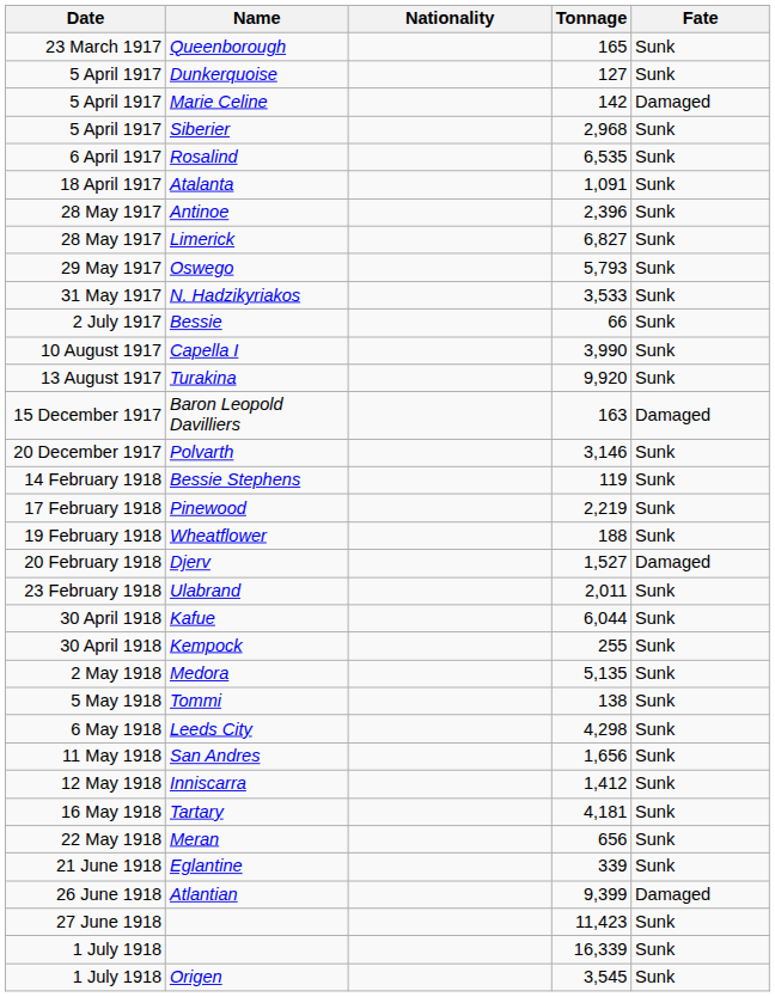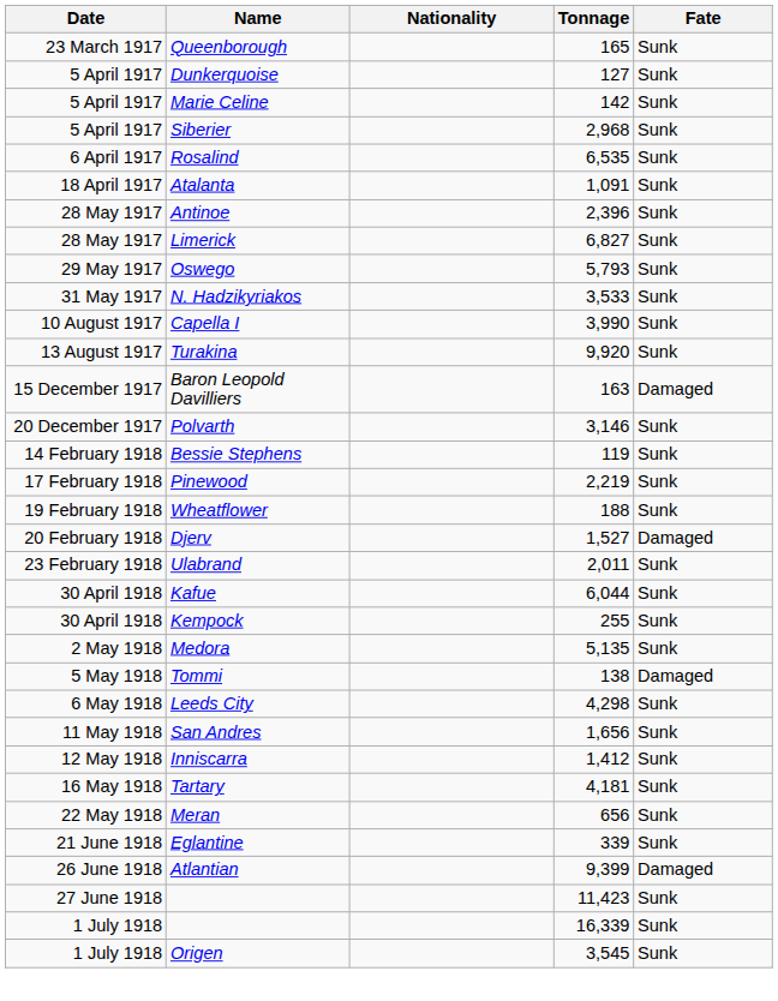 <table class="wikitable sortable">
 <tr>
 <th width="140px">Date</th>
 <th width="160px">Name</th>
 <th width="180px">Nationality</th>
 <th width="25px">Tonnage</th>
 <th width="120px">Fate</th>
 </tr>
 <tr>
 <td align="right">23 March 1917</td>
 <td align="left"><a href='#'><em>Queenborough</em></a></td>
 <td align="left"></td>
 <td align="right">165</td>
 <td align="left">Sunk</td>
 </tr>
 <tr>
 <td align="right">5 April 1917</td>
 <td align="left"><a href='#'><em>Dunkerquoise</em></a></td>
 <td align="left"></td>
 <td align="right">127</td>
 <td align="left">Sunk</td>
 </tr>
 <tr>
 <td align="right">5 April 1917</td>
 <td align="left"><a href='#'><em>Marie Celine</em></a></td>
 <td align="left"></td>
 <td align="right">142</td>
-<td align="left">Damaged</td>
+<td align="left">Sunk</td>
 </tr>
 <tr>
 <td align="right">5 April 1917</td>
 <td align="left"><a href='#'><em>Siberier</em></a></td>
 <td align="left"></td>
 <td align="right">2,968</td>
 <td align="left">Sunk</td>
 </tr>
 <tr>
 <td align="right">6 April 1917</td>
 <td align="left"><a href='#'><em>Rosalind</em></a></td>
 <td align="left"></td>
 <td align="right">6,535</td>
 <td align="left">Sunk</td>
 </tr>
 <tr>
 <td align="right">18 April 1917</td>
 <td align="left"><a href='#'><em>Atalanta</em></a></td>
 <td align="left"></td>
 <td align="right">1,091</td>
 <td align="left">Sunk</td>
 </tr>
 <tr>
 <td align="right">28 May 1917</td>
 <td align="left"><a href='#'><em>Antinoe</em></a></td>
 <td align="left"></td>
 <td align="right">2,396</td>
 <td align="left">Sunk</td>
 </tr>
 <tr>
 <td align="right">28 May 1917</td>
 <td align="left"><a href='#'><em>Limerick</em></a></td>
 <td align="left"></td>
 <td align="right">6,827</td>
 <td align="left">Sunk</td>
 </tr>
 <tr>
 <td align="right">29 May 1917</td>
 <td align="left"><a href='#'><em>Oswego</em></a></td>
 <td align="left"></td>
 <td align="right">5,793</td>
 <td align="left">Sunk</td>
 </tr>
 <tr>
 <td align="right">31 May 1917</td>
 <td align="left"><a href='#'><em>N. Hadzikyriakos</em></a></td>
 <td align="left"></td>
 <td align="right">3,533</td>
-<td align="left">Sunk</td>
-</tr>
-<tr>
-<td align="right">2 July 1917</td>
-<td align="left"><a href='#'><em>Bessie</em></a></td>
-<td align="left"></td>
-<td align="right">66</td>
 <td align="left">Sunk</td>
 </tr>
 <tr>
 <td align="right">10 August 1917</td>
 <td align="left"><a href='#'><em>Capella I</em></a></td>
 <td align="left"></td>
 <td align="right">3,990</td>
 <td align="left">Sunk</td>
 </tr>
 <tr>
 <td align="right">13 August 1917</td>
 <td align="left"><a href='#'><em>Turakina</em></a></td>
 <td align="left"></td>
 <td align="right">9,920</td>
 <td align="left">Sunk</td>
 </tr>
 <tr>
 <td align="right">15 December 1917</td>
 <td align="left"><em>Baron Leopold Davilliers</em></td>
 <td align="left"></td>
 <td align="right">163</td>
 <td align="left">Damaged</td>
 </tr>
 <tr>
 <td align="right">20 December 1917</td>
 <td align="left"><a href='#'><em>Polvarth</em></a></td>
 <td align="left"></td>
 <td align="right">3,146</td>
 <td align="left">Sunk</td>
 </tr>
 <tr>
 <td align="right">14 February 1918</td>
 <td align="left"><a href='#'><em>Bessie Stephens</em></a></td>
 <td align="left"></td>
 <td align="right">119</td>
 <td align="left">Sunk</td>
 </tr>
 <tr>
 <td align="right">17 February 1918</td>
 <td align="left"><a href='#'><em>Pinewood</em></a></td>
 <td align="left"></td>
 <td align="right">2,219</td>
 <td align="left">Sunk</td>
 </tr>
 <tr>
 <td align="right">19 February 1918</td>
 <td align="left"><a href='#'><em>Wheatflower</em></a></td>
 <td align="left"></td>
 <td align="right">188</td>
 <td align="left">Sunk</td>
 </tr>
 <tr>
 <td align="right">20 February 1918</td>
 <td align="left"><a href='#'><em>Djerv</em></a></td>
 <td align="left"></td>
 <td align="right">1,527</td>
 <td align="left">Damaged</td>
 </tr>
 <tr>
 <td align="right">23 February 1918</td>
 <td align="left"><a href='#'><em>Ulabrand</em></a></td>
 <td align="left"></td>
 <td align="right">2,011</td>
 <td align="left">Sunk</td>
 </tr>
 <tr>
 <td align="right">30 April 1918</td>
 <td align="left"><a href='#'><em>Kafue</em></a></td>
 <td align="left"></td>
 <td align="right">6,044</td>
 <td align="left">Sunk</td>
 </tr>
 <tr>
 <td align="right">30 April 1918</td>
 <td align="left"><a href='#'><em>Kempock</em></a></td>
 <td align="left"></td>
 <td align="right">255</td>
 <td align="left">Sunk</td>
 </tr>
 <tr>
 <td align="right">2 May 1918</td>
 <td align="left"><a href='#'><em>Medora</em></a></td>
 <td align="left"></td>
 <td align="right">5,135</td>
 <td align="left">Sunk</td>
 </tr>
 <tr>
 <td align="right">5 May 1918</td>
 <td align="left"><a href='#'><em>Tommi</em></a></td>
 <td align="left"></td>
 <td align="right">138</td>
-<td align="left">Sunk</td>
+<td align="left">Damaged</td>
 </tr>
 <tr>
 <td align="right">6 May 1918</td>
 <td align="left"><a href='#'><em>Leeds City</em></a></td>
 <td align="left"></td>
 <td align="right">4,298</td>
 <td align="left">Sunk</td>
 </tr>
 <tr>
 <td align="right">11 May 1918</td>
 <td align="left"><a href='#'><em>San Andres</em></a></td>
 <td align="left"></td>
 <td align="right">1,656</td>
 <td align="left">Sunk</td>
 </tr>
 <tr>
 <td align="right">12 May 1918</td>
 <td align="left"><a href='#'><em>Inniscarra</em></a></td>
 <td align="left"></td>
 <td align="right">1,412</td>
 <td align="left">Sunk</td>
 </tr>
 <tr>
 <td align="right">16 May 1918</td>
 <td align="left"><a href='#'><em>Tartary</em></a></td>
 <td align="left"></td>
 <td align="right">4,181</td>
 <td align="left">Sunk</td>
 </tr>
 <tr>
 <td align="right">22 May 1918</td>
 <td align="left"><a href='#'><em>Meran</em></a></td>
 <td align="left"></td>
 <td align="right">656</td>
 <td align="left">Sunk</td>
 </tr>
 <tr>
 <td align="right">21 June 1918</td>
 <td align="left"><a href='#'><em>Eglantine</em></a></td>
 <td align="left"></td>
 <td align="right">339</td>
 <td align="left">Sunk</td>
 </tr>
 <tr>
 <td align="right">26 June 1918</td>
 <td align="left"><a href='#'><em>Atlantian</em></a></td>
 <td align="left"></td>
 <td align="right">9,399</td>
 <td align="left">Damaged</td>
 </tr>
 <tr>
 <td align="right">27 June 1918</td>
 <td align="left"></td>
 <td align="left"></td>
 <td align="right">11,423</td>
 <td align="left">Sunk</td>
 </tr>
 <tr>
 <td align="right">1 July 1918</td>
 <td align="left"></td>
 <td align="left"></td>
 <td align="right">16,339</td>
 <td align="left">Sunk</td>
 </tr>
 <tr>
 <td align="right">1 July 1918</td>
 <td align="left"><a href='#'><em>Origen</em></a></td>
 <td align="left"></td>
 <td align="right">3,545</td>
 <td align="left">Sunk</td>
 </tr>
 </table>
